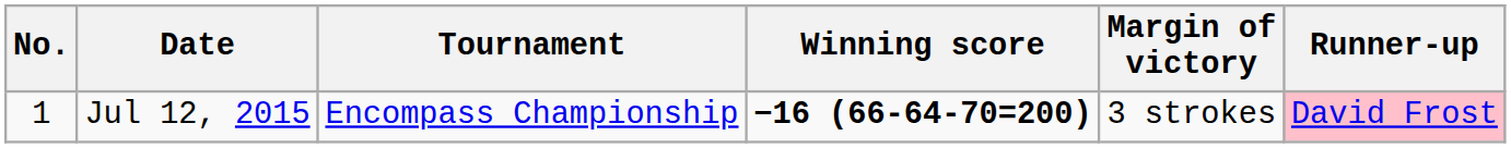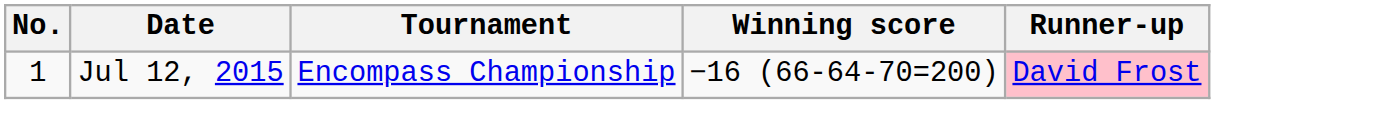 <table class="wikitable" style="font-size:95%;">
 <tr>
 <th>No.</th>
 <th>Date</th>
 <th>Tournament</th>
 <th>Winning score</th>
-<th>Margin of<br>victory</th>
 <th>Runner-up</th>
 </tr>
 <tr>
 <td align=center>1</td>
 <td>Jul 12, <a href='#'>2015</a></td>
 <td><a href='#'>Encompass Championship</a></td>
-<td><strong>−16 (66-64-70=200)</strong></td>
-<td>3 strokes</td>
+<td>−16 (66-64-70=200)</td>
 <td style="background: pink;"> <a href='#'>David Frost</a></td>
 </tr>
 </table>
